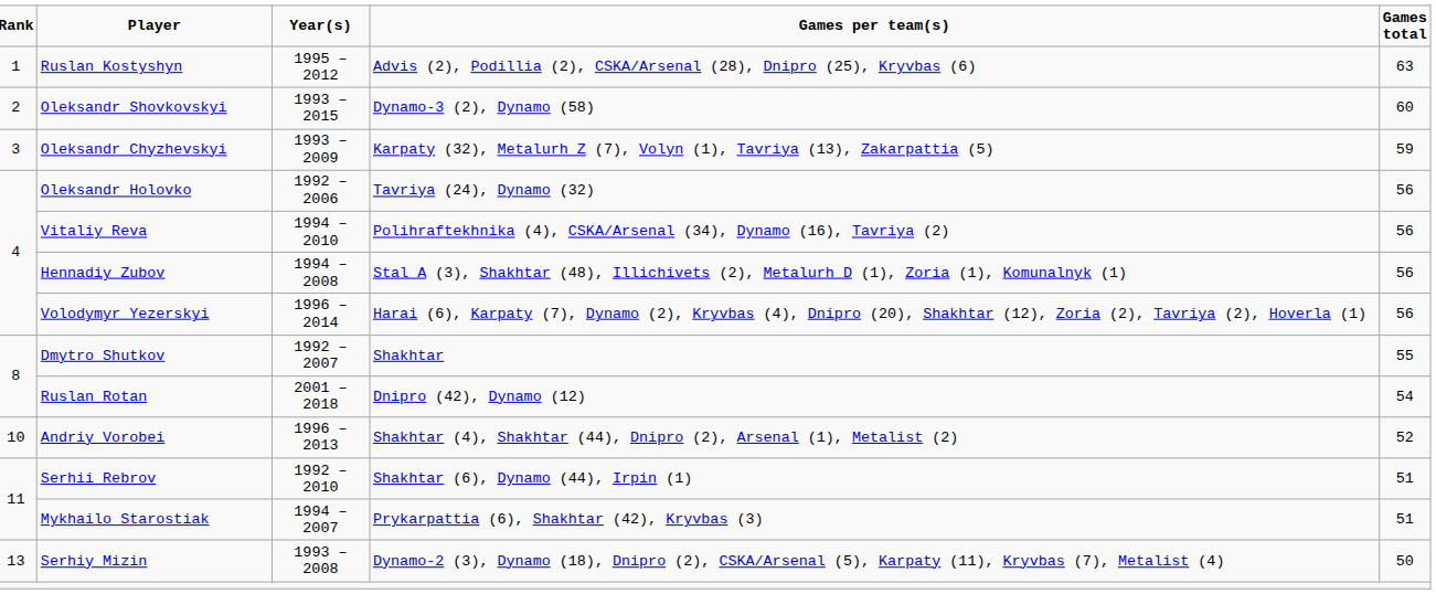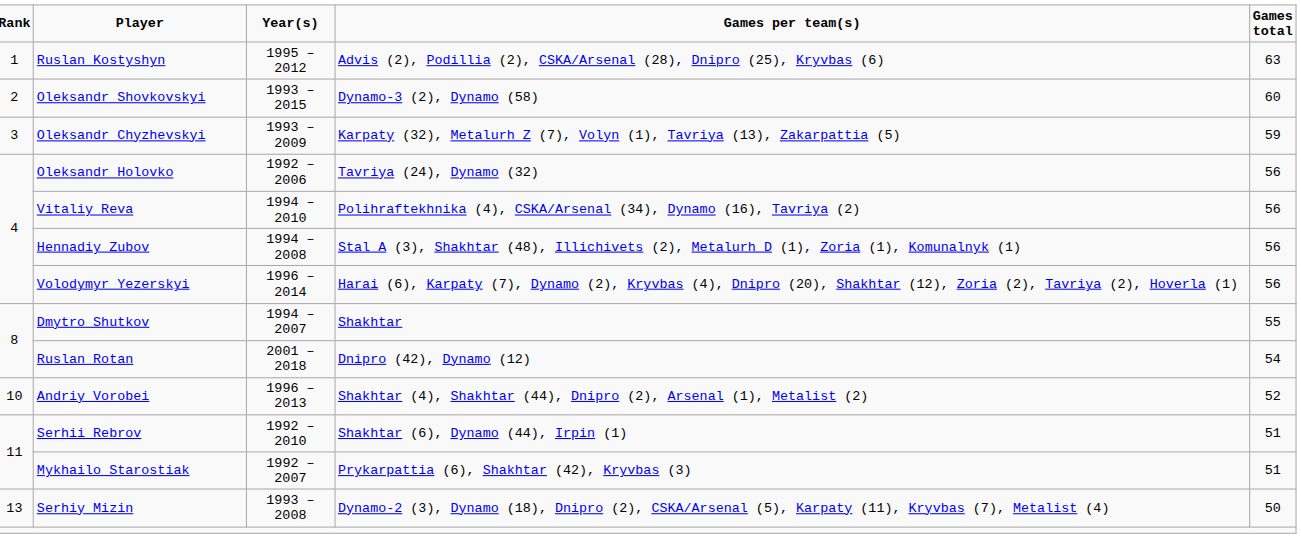 <table class="wikitable" style="text-align:center;margin-left:1em;float:right;width:100%;">
 <tr>
 <td align="center" style="width: 10px;"><strong>Rank</strong></td>
 <td align="center" style="width: 200px;"><strong>Player</strong></td>
 <td align="center" style="width: 80px;"><strong>Year(s)</strong></td>
 <td align="center"><strong>Games per team(s)</strong></td>
 <td align="center" style="width: 10px;"><strong>Games total</strong></td>
 </tr>
 <tr>
 <td>1</td>
 <td style="text-align:left;"> <a href='#'>Ruslan Kostyshyn</a></td>
 <td align="center">1995 – 2012</td>
 <td align="left"><a href='#'>Advis</a> (2), <a href='#'>Podillia</a> (2), <a href='#'>CSKA/Arsenal</a> (28), <a href='#'>Dnipro</a> (25), <a href='#'>Kryvbas</a> (6)</td>
 <td align="center">63</td>
 </tr>
 <tr>
 <td>2</td>
 <td style="text-align:left;"> <a href='#'>Oleksandr Shovkovskyi</a></td>
 <td align="center">1993 – 2015</td>
 <td align="left"><a href='#'>Dynamo-3</a> (2), <a href='#'>Dynamo</a> (58)</td>
 <td align="center">60</td>
 </tr>
 <tr>
 <td>3</td>
 <td style="text-align:left;"> <a href='#'>Oleksandr Chyzhevskyi</a></td>
 <td align="center">1993 – 2009</td>
 <td align="left"><a href='#'>Karpaty</a> (32), <a href='#'>Metalurh Z</a> (7), <a href='#'>Volyn</a> (1), <a href='#'>Tavriya</a> (13), <a href='#'>Zakarpattia</a> (5)</td>
 <td align="center">59</td>
 </tr>
 <tr>
 <td rowspan=4>4</td>
 <td style="text-align:left;"> <a href='#'>Oleksandr Holovko</a></td>
 <td align="center">1992 – 2006</td>
 <td align="left"><a href='#'>Tavriya</a> (24), <a href='#'>Dynamo</a> (32)</td>
 <td align="center">56</td>
 </tr>
 <tr>
 <td style="text-align:left;"> <a href='#'>Vitaliy Reva</a></td>
 <td align="center">1994 – 2010</td>
 <td align="left"><a href='#'>Polihraftekhnika</a> (4), <a href='#'>CSKA/Arsenal</a> (34), <a href='#'>Dynamo</a> (16), <a href='#'>Tavriya</a> (2)</td>
 <td align="center">56</td>
 </tr>
 <tr>
 <td style="text-align:left;"> <a href='#'>Hennadiy Zubov</a></td>
 <td align="center">1994 – 2008</td>
 <td align="left"><a href='#'>Stal A</a> (3), <a href='#'>Shakhtar</a> (48), <a href='#'>Illichivets</a> (2), <a href='#'>Metalurh D</a> (1), <a href='#'>Zoria</a> (1), <a href='#'>Komunalnyk</a> (1)</td>
 <td align="center">56</td>
 </tr>
 <tr>
 <td style="text-align:left;"> <a href='#'>Volodymyr Yezerskyi</a></td>
 <td align="center">1996 – 2014</td>
 <td align="left"><a href='#'>Harai</a> (6), <a href='#'>Karpaty</a> (7), <a href='#'>Dynamo</a> (2), <a href='#'>Kryvbas</a> (4), <a href='#'>Dnipro</a> (20), <a href='#'>Shakhtar</a> (12), <a href='#'>Zoria</a> (2), <a href='#'>Tavriya</a> (2), <a href='#'>Hoverla</a> (1)</td>
 <td align="center">56</td>
 </tr>
 <tr>
 <td rowspan=2>8</td>
 <td style="text-align:left;"> <a href='#'>Dmytro Shutkov</a></td>
-<td align="center">1992 – 2007</td>
+<td align="center">1994 – 2007</td>
 <td align="left"><a href='#'>Shakhtar</a></td>
 <td align="center">55</td>
 </tr>
 <tr>
 <td style="text-align:left;"> <a href='#'>Ruslan Rotan</a></td>
 <td align="center">2001 – 2018</td>
 <td align="left"><a href='#'>Dnipro</a> (42), <a href='#'>Dynamo</a> (12)</td>
 <td align="center">54</td>
 </tr>
 <tr>
 <td>10</td>
 <td style="text-align:left;"> <a href='#'>Andriy Vorobei</a></td>
 <td align="center">1996 – 2013</td>
 <td align="left"><a href='#'>Shakhtar</a> (4), <a href='#'>Shakhtar</a> (44), <a href='#'>Dnipro</a> (2), <a href='#'>Arsenal</a> (1), <a href='#'>Metalist</a> (2)</td>
 <td align="center">52</td>
 </tr>
 <tr>
 <td rowspan=2>11</td>
 <td style="text-align:left;"> <a href='#'>Serhii Rebrov</a></td>
 <td align="center">1992 – 2010</td>
 <td align="left"><a href='#'>Shakhtar</a> (6), <a href='#'>Dynamo</a> (44), <a href='#'>Irpin</a> (1)</td>
 <td align="center">51</td>
 </tr>
 <tr>
 <td style="text-align:left;"> <a href='#'>Mykhailo Starostiak</a></td>
-<td align="center">1994 – 2007</td>
+<td align="center">1992 – 2007</td>
 <td align="left"><a href='#'>Prykarpattia</a> (6), <a href='#'>Shakhtar</a> (42), <a href='#'>Kryvbas</a> (3)</td>
 <td align="center">51</td>
 </tr>
 <tr>
 <td>13</td>
 <td style="text-align:left;"> <a href='#'>Serhiy Mizin</a></td>
 <td align="center">1993 – 2008</td>
 <td align="left"><a href='#'>Dynamo-2</a> (3), <a href='#'>Dynamo</a> (18), <a href='#'>Dnipro</a> (2), <a href='#'>CSKA/Arsenal</a> (5), <a href='#'>Karpaty</a> (11), <a href='#'>Kryvbas</a> (7), <a href='#'>Metalist</a> (4)</td>
 <td align="center">50</td>
 </tr>
 <tr>
 <td colspan="6"></td>
 </tr>
 </table>
